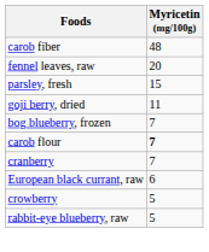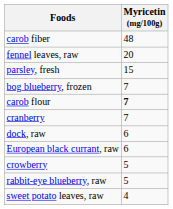 <table class="wikitable sortable">
 <tr>
 <th>Foods</th>
 <th data-sort-type="number">Myricetin<br><small>(mg/100g)</small></th>
 </tr>
 <tr>
 <td><a href='#'>carob</a> fiber</td>
 <td>48</td>
 </tr>
 <tr>
 <td><a href='#'>fennel</a> leaves, raw</td>
 <td>20</td>
 </tr>
 <tr>
 <td><a href='#'>parsley</a>, fresh</td>
 <td>15</td>
 </tr>
 <tr>
-<td><a href='#'>goji berry</a>, dried</td>
-<td>11</td>
-</tr>
-<tr>
 <td><a href='#'>bog blueberry</a>, frozen</td>
 <td>7</td>
 </tr>
 <tr>
 <td><a href='#'>carob</a> flour</td>
 <td><strong>7</strong></td>
 </tr>
 <tr>
 <td><a href='#'>cranberry</a></td>
 <td>7</td>
+</tr>
+<tr>
+<td><a href='#'>dock</a>, raw</td>
+<td>6</td>
 </tr>
 <tr>
 <td><a href='#'>European black currant</a>, raw</td>
 <td>6</td>
 </tr>
 <tr>
 <td><a href='#'>crowberry</a></td>
 <td>5</td>
 </tr>
 <tr>
 <td><a href='#'>rabbit-eye blueberry</a>, raw</td>
 <td>5</td>
 </tr>
+<tr>
+<td><a href='#'>sweet potato</a> leaves, raw</td>
+<td>4</td>
+</tr>
 </table>
